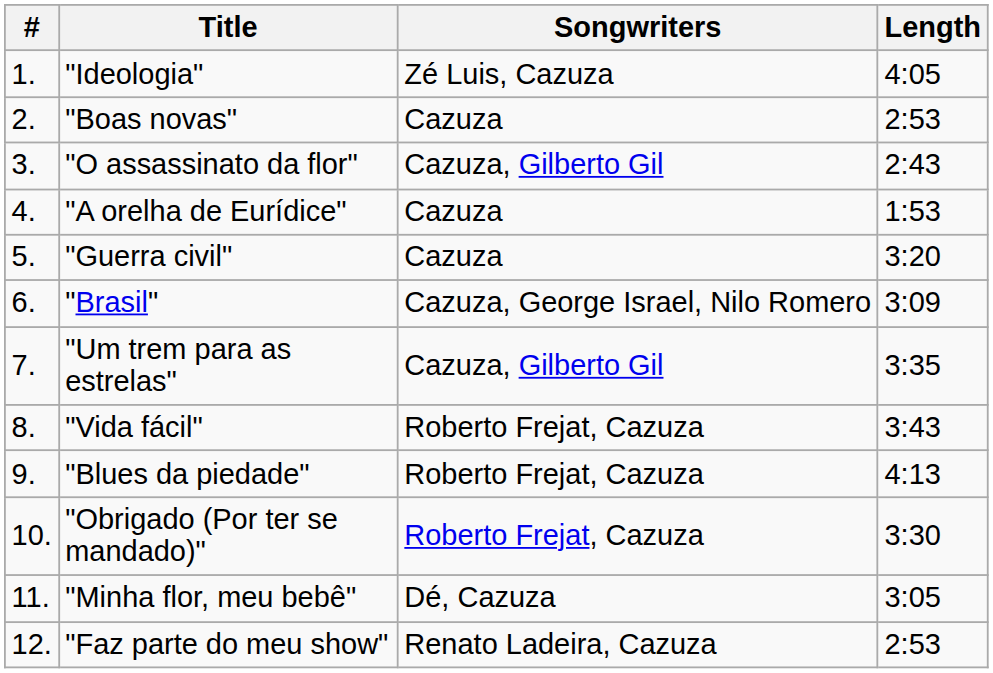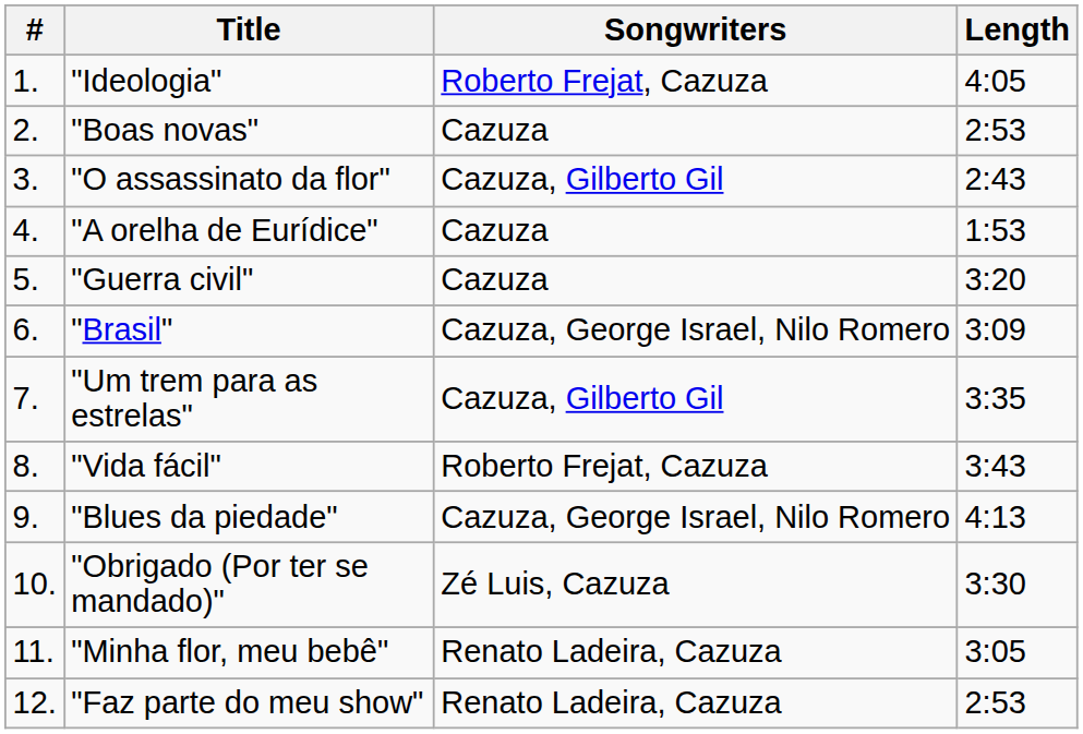 <table class="wikitable">
 <tr>
 <th>#</th>
 <th width="180">Title</th>
 <th>Songwriters</th>
 <th>Length</th>
 </tr>
 <tr>
 <td>1.</td>
 <td>"Ideologia"</td>
-<td>Zé Luis, Cazuza</td>
+<td><a href='#'>Roberto Frejat</a>, Cazuza</td>
 <td>4:05</td>
 </tr>
 <tr>
 <td>2.</td>
 <td>"Boas novas"</td>
 <td>Cazuza</td>
 <td>2:53</td>
 </tr>
 <tr>
 <td>3.</td>
 <td>"O assassinato da flor"</td>
 <td>Cazuza, <a href='#'>Gilberto Gil</a></td>
 <td>2:43</td>
 </tr>
 <tr>
 <td>4.</td>
 <td>"A orelha de Eurídice"</td>
 <td>Cazuza</td>
 <td>1:53</td>
 </tr>
 <tr>
 <td>5.</td>
 <td>"Guerra civil"</td>
 <td>Cazuza</td>
 <td>3:20</td>
 </tr>
 <tr>
 <td>6.</td>
 <td>"<a href='#'>Brasil</a>"</td>
 <td>Cazuza, George Israel, Nilo Romero</td>
 <td>3:09</td>
 </tr>
 <tr>
 <td>7.</td>
 <td>"Um trem para as estrelas"</td>
 <td>Cazuza, <a href='#'>Gilberto Gil</a></td>
 <td>3:35</td>
 </tr>
 <tr>
 <td>8.</td>
 <td>"Vida fácil"</td>
 <td>Roberto Frejat, Cazuza</td>
 <td>3:43</td>
 </tr>
 <tr>
 <td>9.</td>
 <td>"Blues da piedade"</td>
-<td>Roberto Frejat, Cazuza</td>
+<td>Cazuza, George Israel, Nilo Romero</td>
 <td>4:13</td>
 </tr>
 <tr>
 <td>10.</td>
 <td>"Obrigado (Por ter se mandado)"</td>
-<td><a href='#'>Roberto Frejat</a>, Cazuza</td>
+<td>Zé Luis, Cazuza</td>
 <td>3:30</td>
 </tr>
 <tr>
 <td>11.</td>
 <td>"Minha flor, meu bebê"</td>
-<td>Dé, Cazuza</td>
+<td>Renato Ladeira, Cazuza</td>
 <td>3:05</td>
 </tr>
 <tr>
 <td>12.</td>
 <td>"Faz parte do meu show"</td>
 <td>Renato Ladeira, Cazuza</td>
 <td>2:53</td>
 </tr>
 </table>
